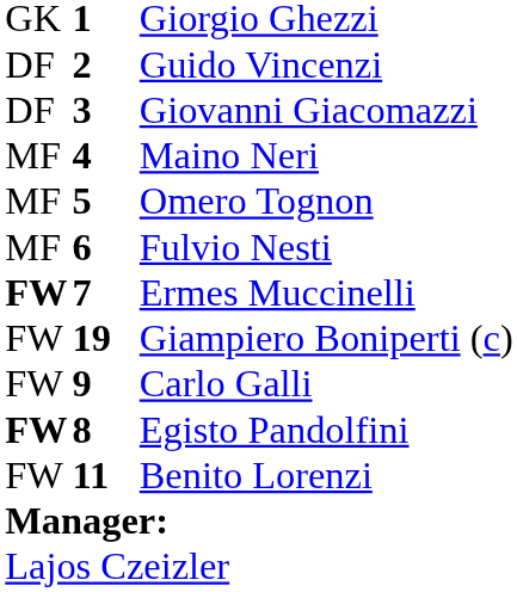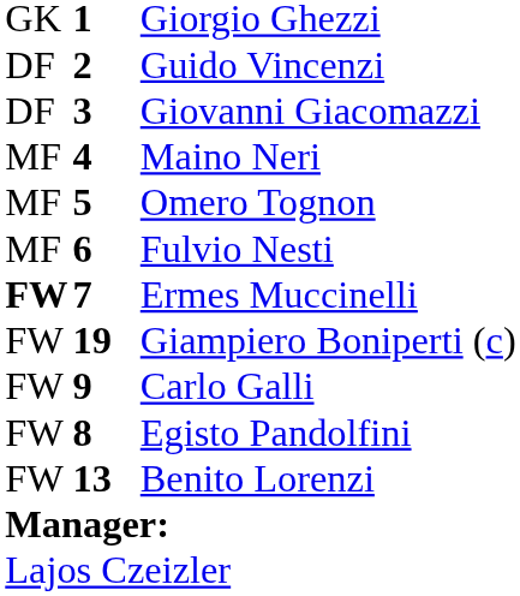 <table cellspacing="0" cellpadding="0" style="font-size:90%; margin:0.2em auto;">
 <tr>
 <th width="25"></th>
 <th width="25"></th>
 </tr>
 <tr>
 <td>GK</td>
 <td><strong>1</strong></td>
 <td><a href='#'>Giorgio Ghezzi</a></td>
 </tr>
 <tr>
 <td>DF</td>
 <td><strong>2</strong></td>
 <td><a href='#'>Guido Vincenzi</a></td>
 </tr>
 <tr>
 <td>DF</td>
 <td><strong>3</strong></td>
 <td><a href='#'>Giovanni Giacomazzi</a></td>
 </tr>
 <tr>
 <td>MF</td>
 <td><strong>4</strong></td>
 <td><a href='#'>Maino Neri</a></td>
 </tr>
 <tr>
 <td>MF</td>
 <td><strong>5</strong></td>
 <td><a href='#'>Omero Tognon</a></td>
 </tr>
 <tr>
 <td>MF</td>
 <td><strong>6</strong></td>
 <td><a href='#'>Fulvio Nesti</a></td>
 </tr>
 <tr>
 <td><strong>FW</strong></td>
 <td><strong>7</strong></td>
 <td><a href='#'>Ermes Muccinelli</a></td>
 </tr>
 <tr>
 <td>FW</td>
 <td><strong>19</strong></td>
 <td><a href='#'>Giampiero Boniperti</a> (<a href='#'>c</a>)</td>
 </tr>
 <tr>
 <td>FW</td>
 <td><strong>9</strong></td>
 <td><a href='#'>Carlo Galli</a></td>
 </tr>
 <tr>
-<td><strong>FW</strong></td>
+<td>FW</td>
 <td><strong>8</strong></td>
 <td><a href='#'>Egisto Pandolfini</a></td>
 </tr>
 <tr>
 <td>FW</td>
-<td><strong>11</strong></td>
+<td><strong>13</strong></td>
 <td><a href='#'>Benito Lorenzi</a></td>
 </tr>
 <tr>
 <td colspan=3><strong>Manager:</strong></td>
 </tr>
 <tr>
 <td colspan=4> <a href='#'>Lajos Czeizler</a></td>
 </tr>
 </table>
